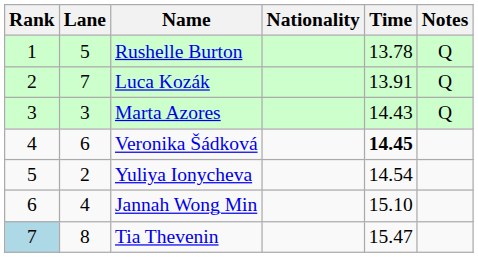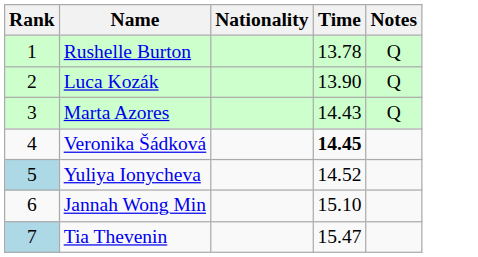 <table class="wikitable sortable" style="text-align:center">
 <tr>
 <th>Rank</th>
-<th>Lane</th>
 <th>Name</th>
 <th>Nationality</th>
 <th>Time</th>
 <th>Notes</th>
 </tr>
 <tr bgcolor=ccffcc>
 <td>1</td>
-<td>5</td>
 <td align=left><a href='#'>Rushelle Burton</a></td>
 <td align=left></td>
 <td>13.78</td>
 <td>Q</td>
 </tr>
 <tr bgcolor=ccffcc>
 <td>2</td>
-<td>7</td>
 <td align=left><a href='#'>Luca Kozák</a></td>
 <td align=left></td>
-<td>13.91</td>
+<td>13.90</td>
 <td>Q</td>
 </tr>
 <tr bgcolor=ccffcc>
-<td>3</td>
 <td>3</td>
 <td align=left><a href='#'>Marta Azores</a></td>
 <td align=left></td>
 <td>14.43</td>
 <td>Q</td>
 </tr>
 <tr>
 <td>4</td>
-<td>6</td>
 <td align=left><a href='#'>Veronika Šádková</a></td>
 <td align=left></td>
 <td><strong>14.45</strong></td>
 <td></td>
 </tr>
 <tr>
-<td>5</td>
-<td>2</td>
+<td style="background: lightblue;">5</td>
 <td align=left><a href='#'>Yuliya Ionycheva</a></td>
 <td align=left></td>
-<td>14.54</td>
+<td>14.52</td>
 <td></td>
 </tr>
 <tr>
 <td>6</td>
-<td>4</td>
 <td align=left><a href='#'>Jannah Wong Min</a></td>
 <td align=left></td>
 <td>15.10</td>
 <td></td>
 </tr>
 <tr>
 <td style="background: lightblue;">7</td>
-<td>8</td>
 <td align=left><a href='#'>Tia Thevenin</a></td>
 <td align=left></td>
 <td>15.47</td>
 <td></td>
 </tr>
 </table>
